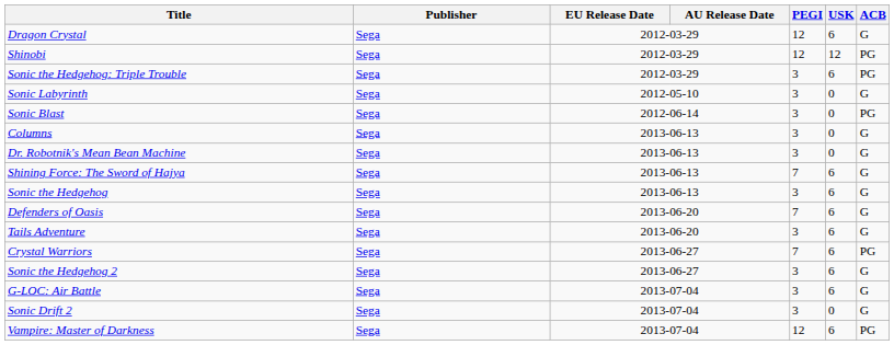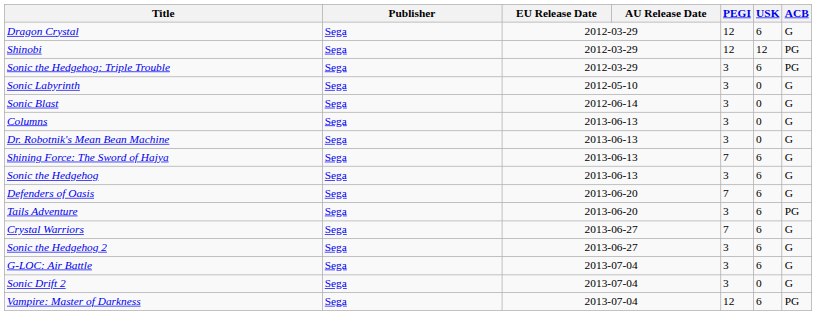 <table class="wikitable sortable" style="width:90%">
 <tr>
 <th width="45%">Title</th>
 <th width="25%">Publisher</th>
 <th width="15%">EU Release Date</th>
 <th width="15%">AU Release Date</th>
 <th width="5%"><a href='#'>PEGI</a></th>
 <th width="5%"><a href='#'>USK</a></th>
 <th width="5%"><a href='#'>ACB</a></th>
 </tr>
 <tr>
 <td><em><a href='#'>Dragon Crystal</a></em></td>
 <td><a href='#'>Sega</a></td>
 <td colspan="2" style="text-align:center">2012-03-29</td>
 <td>12</td>
 <td>6</td>
 <td>G</td>
 </tr>
 <tr>
 <td><em><a href='#'>Shinobi</a></em></td>
 <td><a href='#'>Sega</a></td>
 <td colspan="2" style="text-align:center">2012-03-29</td>
 <td>12</td>
 <td>12</td>
 <td>PG</td>
 </tr>
 <tr>
 <td><em><a href='#'>Sonic the Hedgehog: Triple Trouble</a></em></td>
 <td><a href='#'>Sega</a></td>
 <td colspan="2" style="text-align:center">2012-03-29</td>
 <td>3</td>
 <td>6</td>
 <td>PG</td>
 </tr>
 <tr>
 <td><em><a href='#'>Sonic Labyrinth</a></em></td>
 <td><a href='#'>Sega</a></td>
 <td colspan="2" style="text-align:center">2012-05-10</td>
 <td>3</td>
 <td>0</td>
 <td>G</td>
 </tr>
 <tr>
 <td><em><a href='#'>Sonic Blast</a></em></td>
 <td><a href='#'>Sega</a></td>
 <td colspan="2" style="text-align:center">2012-06-14</td>
 <td>3</td>
 <td>0</td>
-<td>PG</td>
+<td>G</td>
 </tr>
 <tr>
 <td><em><a href='#'>Columns</a></em></td>
 <td><a href='#'>Sega</a></td>
 <td colspan="2" style="text-align:center">2013-06-13</td>
 <td>3</td>
 <td>0</td>
 <td>G</td>
 </tr>
 <tr>
 <td><em><a href='#'>Dr. Robotnik's Mean Bean Machine</a></em></td>
 <td><a href='#'>Sega</a></td>
 <td colspan="2" style="text-align:center">2013-06-13</td>
 <td>3</td>
 <td>0</td>
 <td>G</td>
 </tr>
 <tr>
 <td><em><a href='#'>Shining Force: The Sword of Hajya</a></em></td>
 <td><a href='#'>Sega</a></td>
 <td colspan="2" style="text-align:center">2013-06-13</td>
 <td>7</td>
 <td>6</td>
 <td>G</td>
 </tr>
 <tr>
 <td><em><a href='#'>Sonic the Hedgehog</a></em></td>
 <td><a href='#'>Sega</a></td>
 <td colspan="2" style="text-align:center">2013-06-13</td>
 <td>3</td>
 <td>6</td>
 <td>G</td>
 </tr>
 <tr>
 <td><em><a href='#'>Defenders of Oasis</a></em></td>
 <td><a href='#'>Sega</a></td>
 <td colspan="2" style="text-align:center">2013-06-20</td>
 <td>7</td>
 <td>6</td>
 <td>G</td>
 </tr>
 <tr>
 <td><em><a href='#'>Tails Adventure</a></em></td>
 <td><a href='#'>Sega</a></td>
 <td colspan="2" style="text-align:center">2013-06-20</td>
 <td>3</td>
 <td>6</td>
-<td>G</td>
+<td>PG</td>
 </tr>
 <tr>
 <td><em><a href='#'>Crystal Warriors</a></em></td>
 <td><a href='#'>Sega</a></td>
 <td colspan="2" style="text-align:center">2013-06-27</td>
 <td>7</td>
 <td>6</td>
-<td>PG</td>
+<td>G</td>
 </tr>
 <tr>
 <td><em><a href='#'>Sonic the Hedgehog 2</a></em></td>
 <td><a href='#'>Sega</a></td>
 <td colspan="2" style="text-align:center">2013-06-27</td>
 <td>3</td>
 <td>6</td>
 <td>G</td>
 </tr>
 <tr>
 <td><em><a href='#'>G-LOC: Air Battle</a></em></td>
 <td><a href='#'>Sega</a></td>
 <td colspan="2" style="text-align:center">2013-07-04</td>
 <td>3</td>
 <td>6</td>
 <td>G</td>
 </tr>
 <tr>
 <td><em><a href='#'>Sonic Drift 2</a></em></td>
 <td><a href='#'>Sega</a></td>
 <td colspan="2" style="text-align:center">2013-07-04</td>
 <td>3</td>
 <td>0</td>
 <td>G</td>
 </tr>
 <tr>
 <td><em><a href='#'>Vampire: Master of Darkness</a></em></td>
 <td><a href='#'>Sega</a></td>
 <td colspan="2" style="text-align:center">2013-07-04</td>
 <td>12</td>
 <td>6</td>
 <td>PG</td>
 </tr>
 </table>
